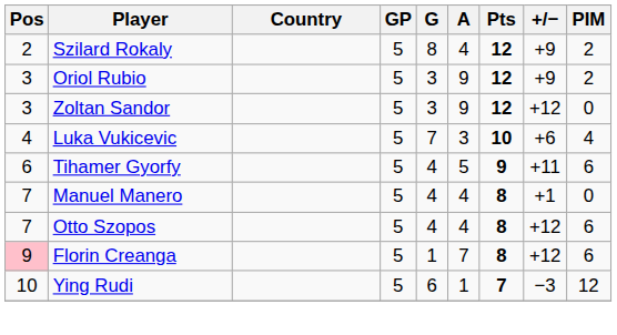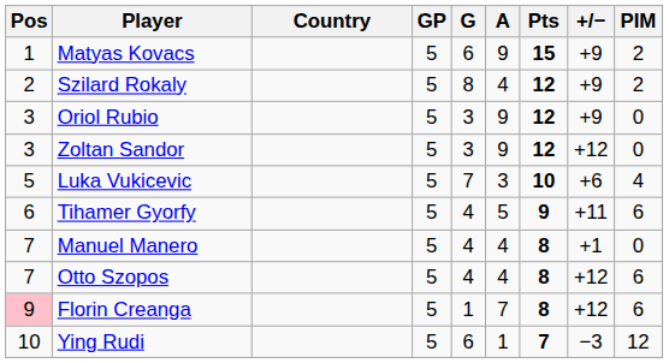 <table class="wikitable sortable" style="text-align: center;">
 <tr>
 <th width=30>Pos</th>
 <th width=150>Player</th>
 <th width=120>Country</th>
 <th width=20>GP</th>
 <th width=20>G</th>
 <th width=20>A</th>
 <th width=30>Pts</th>
 <th width=30>+/−</th>
 <th width=30>PIM</th>
+</tr>
+<tr>
+<td>1</td>
+<td align=left><a href='#'>Matyas Kovacs</a></td>
+<td align=left></td>
+<td>5</td>
+<td>6</td>
+<td>9</td>
+<td><strong>15</strong></td>
+<td>+9</td>
+<td>2</td>
 </tr>
 <tr>
 <td>2</td>
 <td align=left><a href='#'>Szilard Rokaly</a></td>
 <td align=left></td>
 <td>5</td>
 <td>8</td>
 <td>4</td>
 <td><strong>12</strong></td>
 <td>+9</td>
 <td>2</td>
 </tr>
 <tr>
 <td>3</td>
 <td align=left><a href='#'>Oriol Rubio</a></td>
 <td align=left></td>
 <td>5</td>
 <td>3</td>
 <td>9</td>
 <td><strong>12</strong></td>
 <td>+9</td>
-<td>2</td>
+<td>0</td>
 </tr>
 <tr>
 <td>3</td>
 <td align=left><a href='#'>Zoltan Sandor</a></td>
 <td align=left></td>
 <td>5</td>
 <td>3</td>
 <td>9</td>
 <td><strong>12</strong></td>
 <td>+12</td>
 <td>0</td>
 </tr>
 <tr>
-<td>4</td>
+<td>5</td>
 <td align=left><a href='#'>Luka Vukicevic</a></td>
 <td align=left></td>
 <td>5</td>
 <td>7</td>
 <td>3</td>
 <td><strong>10</strong></td>
 <td>+6</td>
 <td>4</td>
 </tr>
 <tr>
 <td>6</td>
 <td align=left><a href='#'>Tihamer Gyorfy</a></td>
 <td align=left></td>
 <td>5</td>
 <td>4</td>
 <td>5</td>
 <td><strong>9</strong></td>
 <td>+11</td>
 <td>6</td>
 </tr>
 <tr>
 <td>7</td>
 <td align=left><a href='#'>Manuel Manero</a></td>
 <td align=left></td>
 <td>5</td>
 <td>4</td>
 <td>4</td>
 <td><strong>8</strong></td>
 <td>+1</td>
 <td>0</td>
 </tr>
 <tr>
 <td>7</td>
 <td align=left><a href='#'>Otto Szopos</a></td>
 <td align=left></td>
 <td>5</td>
 <td>4</td>
 <td>4</td>
 <td><strong>8</strong></td>
 <td>+12</td>
 <td>6</td>
 </tr>
 <tr>
 <td style="background: pink;">9</td>
 <td align=left><a href='#'>Florin Creanga</a></td>
 <td align=left></td>
 <td>5</td>
 <td>1</td>
 <td>7</td>
 <td><strong>8</strong></td>
 <td>+12</td>
 <td>6</td>
 </tr>
 <tr>
 <td>10</td>
 <td align=left><a href='#'>Ying Rudi</a></td>
 <td align=left></td>
 <td>5</td>
 <td>6</td>
 <td>1</td>
 <td><strong>7</strong></td>
 <td>−3</td>
 <td>12</td>
 </tr>
 <tr>
 </tr>
 </table>
